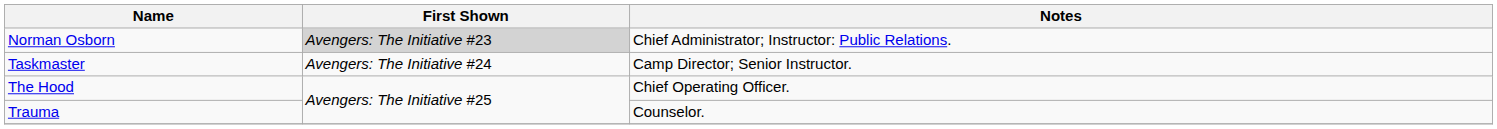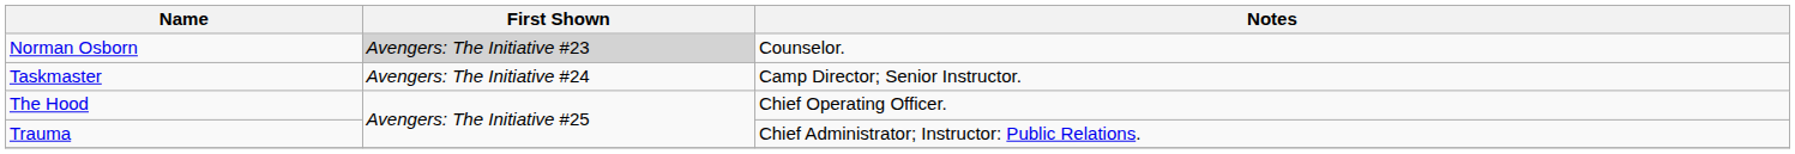 <table class="wikitable" width=100%>
 <tr>
 <th width=20%>Name</th>
 <th width=22%>First Shown</th>
 <th>Notes</th>
 </tr>
 <tr>
 <td><a href='#'>Norman Osborn</a></td>
 <td style="background: lightgrey;"><em>Avengers: The Initiative</em> #23</td>
-<td>Chief Administrator; Instructor: <a href='#'>Public Relations</a>.</td>
+<td>Counselor.</td>
 </tr>
 <tr>
 <td><a href='#'>Taskmaster</a></td>
 <td><em>Avengers: The Initiative</em> #24</td>
 <td>Camp Director; Senior Instructor.</td>
 </tr>
 <tr>
 <td><a href='#'>The Hood</a></td>
 <td rowspan="2"><em>Avengers: The Initiative</em> #25</td>
 <td>Chief Operating Officer.</td>
 </tr>
 <tr>
 <td><a href='#'>Trauma</a></td>
-<td>Counselor.</td>
+<td>Chief Administrator; Instructor: <a href='#'>Public Relations</a>.</td>
 </tr>
 <tr>
 </tr>
 </table>
